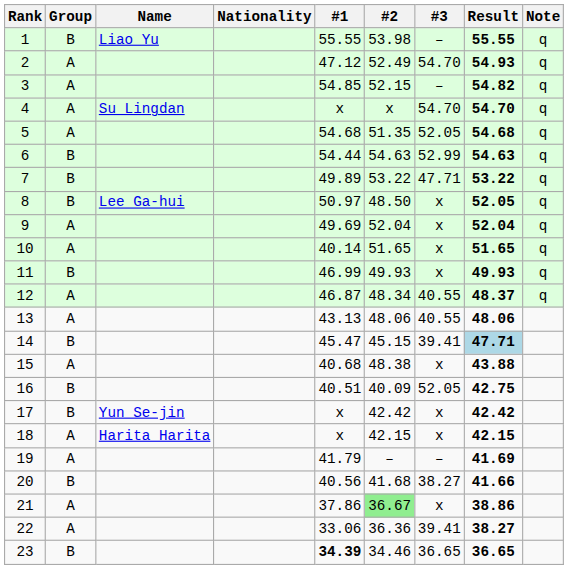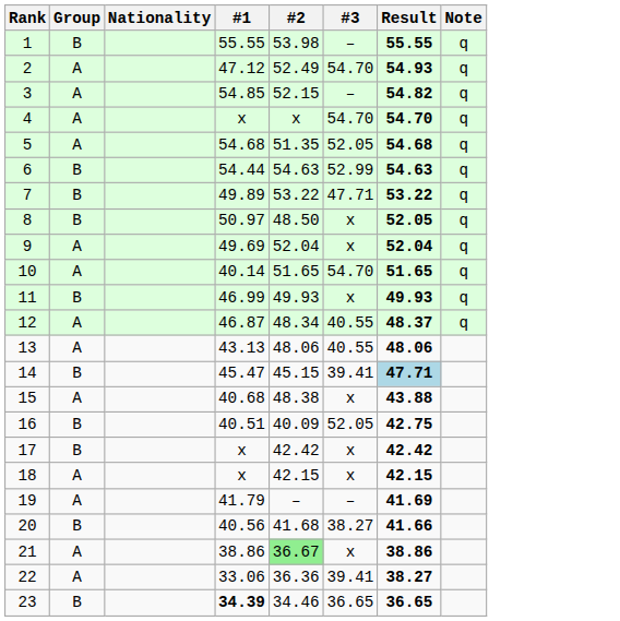 <table class="wikitable sortable" style="text-align:center">
 <tr>
 <th>Rank</th>
 <th>Group</th>
-<th>Name</th>
 <th>Nationality</th>
 <th>#1</th>
 <th>#2</th>
 <th>#3</th>
 <th>Result</th>
 <th>Note</th>
 </tr>
 <tr bgcolor=ddffdd>
 <td>1</td>
 <td>B</td>
-<td align=left><a href='#'>Liao Yu</a></td>
 <td align=left></td>
 <td>55.55</td>
 <td>53.98</td>
 <td>–</td>
 <td><strong>55.55</strong></td>
 <td>q</td>
 </tr>
 <tr bgcolor=ddffdd>
 <td>2</td>
 <td>A</td>
 <td align=left></td>
-<td align=left></td>
 <td>47.12</td>
 <td>52.49</td>
 <td>54.70</td>
 <td><strong>54.93</strong></td>
 <td>q</td>
 </tr>
 <tr bgcolor=ddffdd>
 <td>3</td>
 <td>A</td>
 <td align=left></td>
-<td align=left></td>
 <td>54.85</td>
 <td>52.15</td>
 <td>–</td>
 <td><strong>54.82</strong></td>
 <td>q</td>
 </tr>
 <tr bgcolor=ddffdd>
 <td>4</td>
 <td>A</td>
-<td align=left><a href='#'>Su Lingdan</a></td>
 <td align=left></td>
 <td>x</td>
 <td>x</td>
 <td>54.70</td>
 <td><strong>54.70</strong></td>
 <td>q</td>
 </tr>
 <tr bgcolor=ddffdd>
 <td>5</td>
 <td>A</td>
 <td align=left></td>
-<td align=left></td>
 <td>54.68</td>
 <td>51.35</td>
 <td>52.05</td>
 <td><strong>54.68</strong></td>
 <td>q</td>
 </tr>
 <tr bgcolor=ddffdd>
 <td>6</td>
 <td>B</td>
-<td align=left></td>
 <td align=left></td>
 <td>54.44</td>
 <td>54.63</td>
 <td>52.99</td>
 <td><strong>54.63</strong></td>
 <td>q</td>
 </tr>
 <tr bgcolor=ddffdd>
 <td>7</td>
 <td>B</td>
 <td align=left></td>
-<td align=left></td>
 <td>49.89</td>
 <td>53.22</td>
 <td>47.71</td>
 <td><strong>53.22</strong></td>
 <td>q</td>
 </tr>
 <tr bgcolor=ddffdd>
 <td>8</td>
 <td>B</td>
-<td align=left><a href='#'>Lee Ga-hui</a></td>
 <td align=left></td>
 <td>50.97</td>
 <td>48.50</td>
 <td>x</td>
 <td><strong>52.05</strong></td>
 <td>q</td>
 </tr>
 <tr bgcolor=ddffdd>
 <td>9</td>
 <td>A</td>
 <td align=left></td>
-<td align=left></td>
 <td>49.69</td>
 <td>52.04</td>
 <td>x</td>
 <td><strong>52.04</strong></td>
 <td>q</td>
 </tr>
 <tr bgcolor=ddffdd>
 <td>10</td>
 <td>A</td>
 <td align=left></td>
-<td align=left></td>
 <td>40.14</td>
 <td>51.65</td>
-<td>x</td>
+<td>54.70</td>
 <td><strong>51.65</strong></td>
 <td>q</td>
 </tr>
 <tr bgcolor=ddffdd>
 <td>11</td>
 <td>B</td>
-<td align=left></td>
 <td align=left></td>
 <td>46.99</td>
 <td>49.93</td>
 <td>x</td>
 <td><strong>49.93</strong></td>
 <td>q</td>
 </tr>
 <tr bgcolor=ddffdd>
 <td>12</td>
 <td>A</td>
 <td align=left></td>
-<td align=left></td>
 <td>46.87</td>
 <td>48.34</td>
 <td>40.55</td>
 <td><strong>48.37</strong></td>
 <td>q</td>
 </tr>
 <tr>
 <td>13</td>
 <td>A</td>
-<td align=left></td>
 <td align=left></td>
 <td>43.13</td>
 <td>48.06</td>
 <td>40.55</td>
 <td><strong>48.06</strong></td>
 <td></td>
 </tr>
 <tr>
 <td>14</td>
 <td>B</td>
 <td align=left></td>
-<td align=left></td>
 <td>45.47</td>
 <td>45.15</td>
 <td>39.41</td>
 <td style="background: lightblue;"><strong>47.71</strong></td>
 <td></td>
 </tr>
 <tr>
 <td>15</td>
 <td>A</td>
-<td align=left></td>
 <td align=left></td>
 <td>40.68</td>
 <td>48.38</td>
 <td>x</td>
 <td><strong>43.88</strong></td>
 <td></td>
 </tr>
 <tr>
 <td>16</td>
 <td>B</td>
 <td align=left></td>
-<td align=left></td>
 <td>40.51</td>
 <td>40.09</td>
 <td>52.05</td>
 <td><strong>42.75</strong></td>
 <td></td>
 </tr>
 <tr>
 <td>17</td>
 <td>B</td>
-<td align=left><a href='#'>Yun Se-jin</a></td>
 <td align=left></td>
 <td>x</td>
 <td>42.42</td>
 <td>x</td>
 <td><strong>42.42</strong></td>
 <td></td>
 </tr>
 <tr>
 <td>18</td>
 <td>A</td>
-<td align=left><a href='#'>Harita Harita</a></td>
 <td align=left></td>
 <td>x</td>
 <td>42.15</td>
 <td>x</td>
 <td><strong>42.15</strong></td>
 <td></td>
 </tr>
 <tr>
 <td>19</td>
 <td>A</td>
 <td align=left></td>
-<td align=left></td>
 <td>41.79</td>
 <td>–</td>
 <td>–</td>
 <td><strong>41.69</strong></td>
 <td></td>
 </tr>
 <tr>
 <td>20</td>
 <td>B</td>
-<td align=left></td>
 <td align=left></td>
 <td>40.56</td>
 <td>41.68</td>
 <td>38.27</td>
 <td><strong>41.66</strong></td>
 <td></td>
 </tr>
 <tr>
 <td>21</td>
 <td>A</td>
 <td align=left></td>
-<td align=left></td>
-<td>37.86</td>
+<td>38.86</td>
 <td style="background: lightgreen;">36.67</td>
 <td>x</td>
 <td><strong>38.86</strong></td>
 <td></td>
 </tr>
 <tr>
 <td>22</td>
 <td>A</td>
-<td align=left></td>
 <td align=left></td>
 <td>33.06</td>
 <td>36.36</td>
 <td>39.41</td>
 <td><strong>38.27</strong></td>
 <td></td>
 </tr>
 <tr>
 <td>23</td>
 <td>B</td>
 <td align=left></td>
-<td align=left></td>
 <td><strong>34.39</strong></td>
 <td>34.46</td>
 <td>36.65</td>
 <td><strong>36.65</strong></td>
 <td></td>
 </tr>
 </table>
